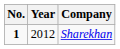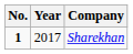 <table class="wikitable sortable" style="font-size:95%; text-align:center;">
 <tr style="background:#ccc; text-align:center;">
 <th>No.</th>
 <th>Year</th>
 <th>Company</th>
 </tr>
 <tr>
 <td><strong>1</strong></td>
-<td>2012</td>
+<td>2017</td>
 <td><em><a href='#'>Sharekhan</a></em></td>
 </tr>
 </table>
